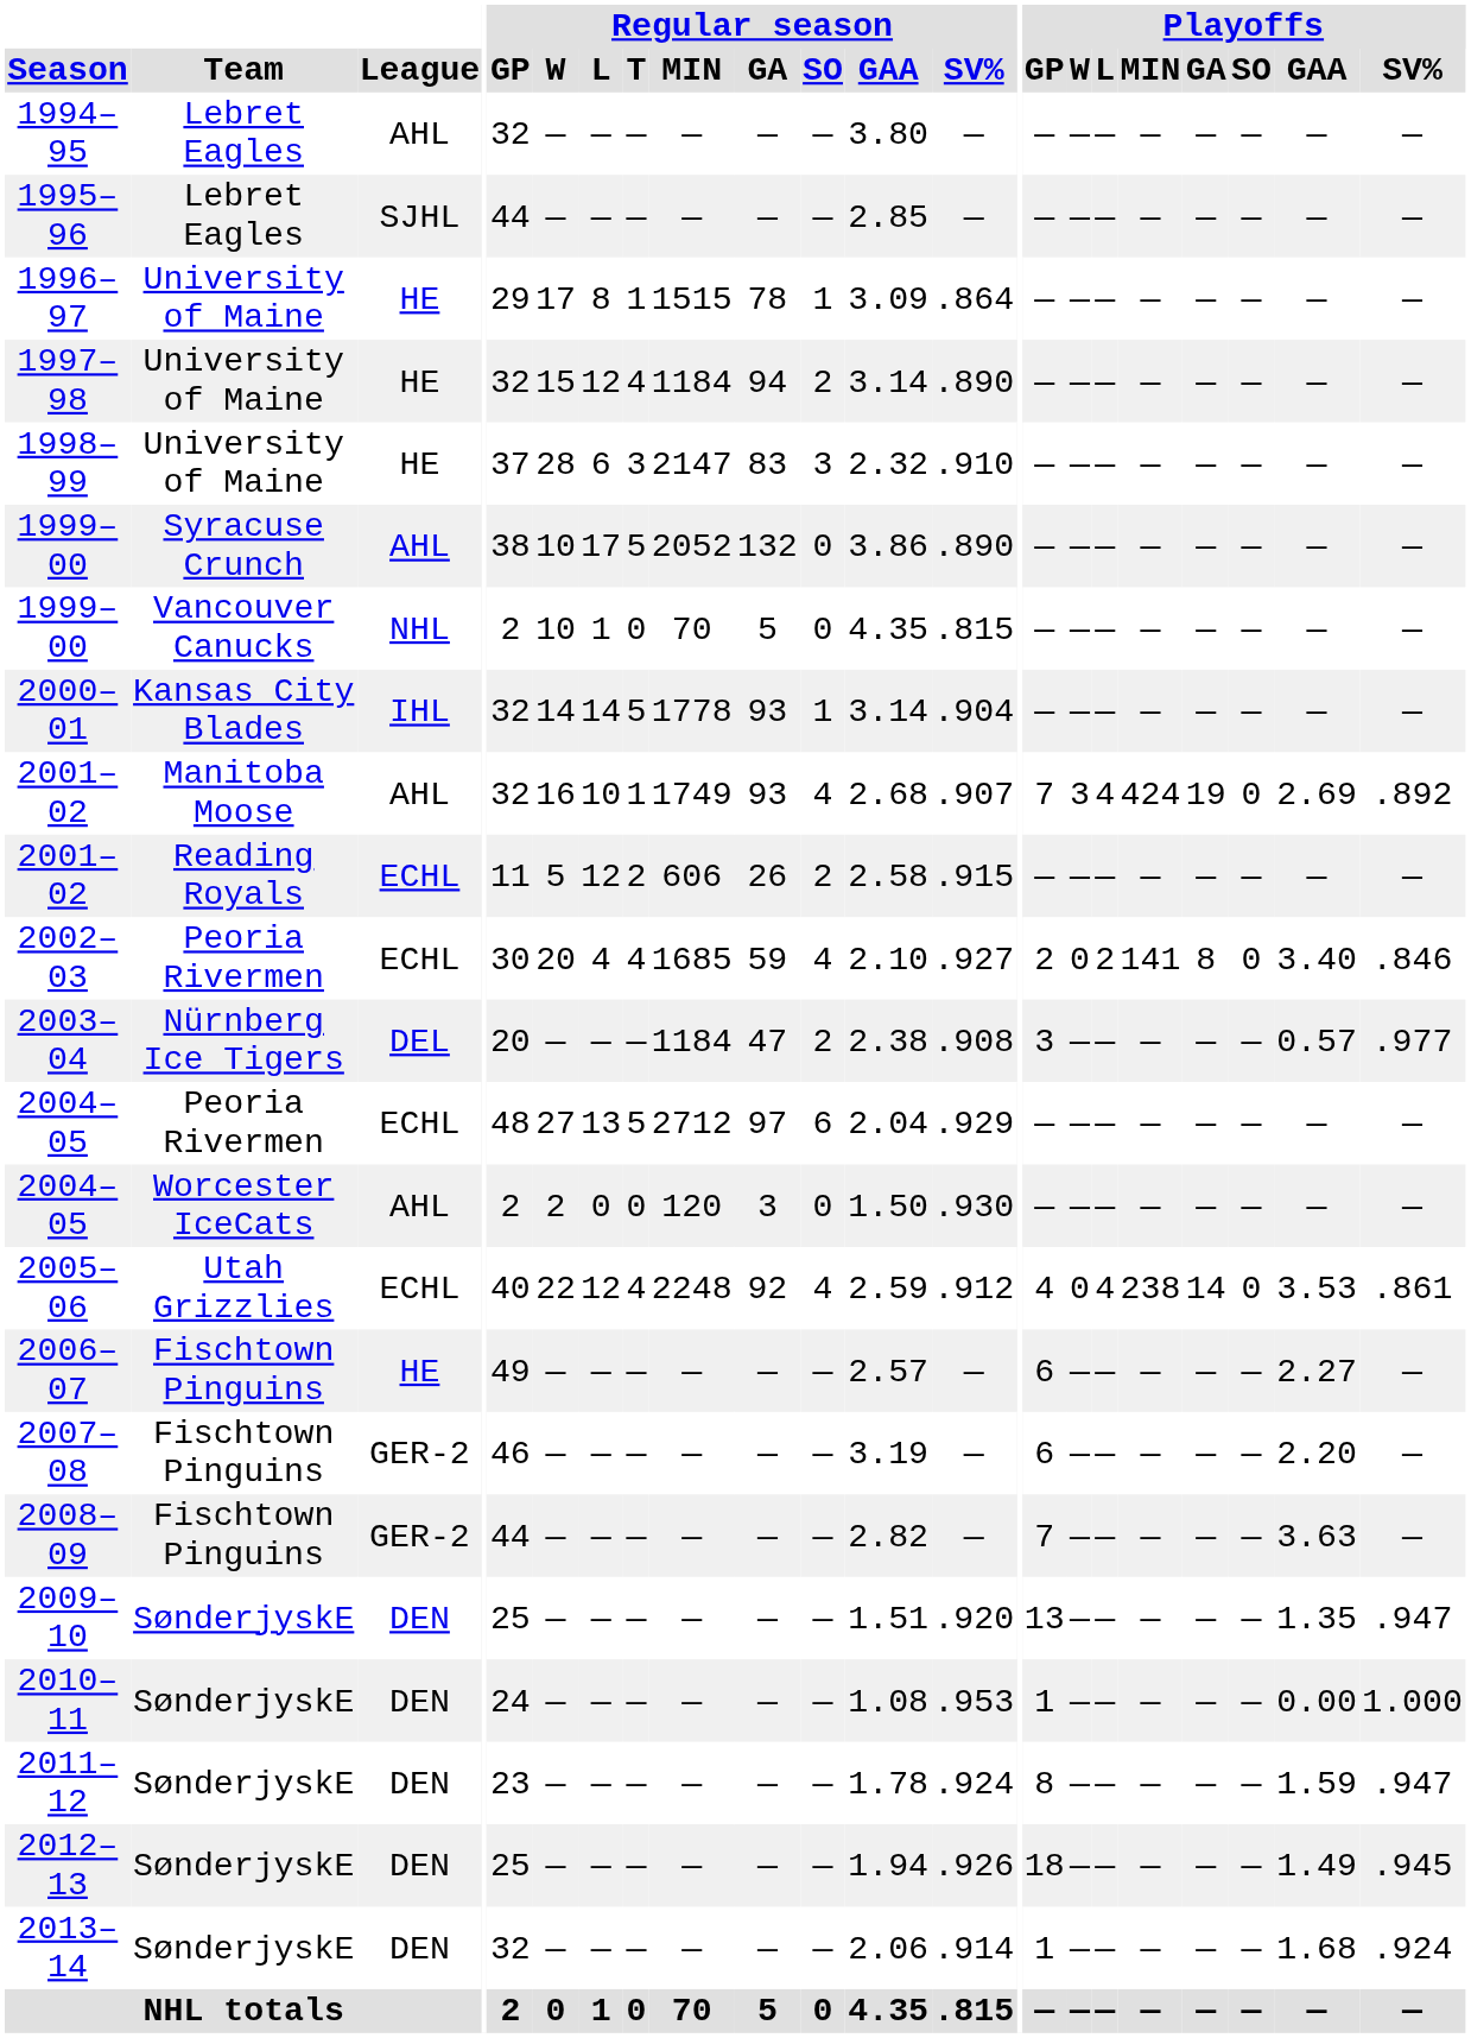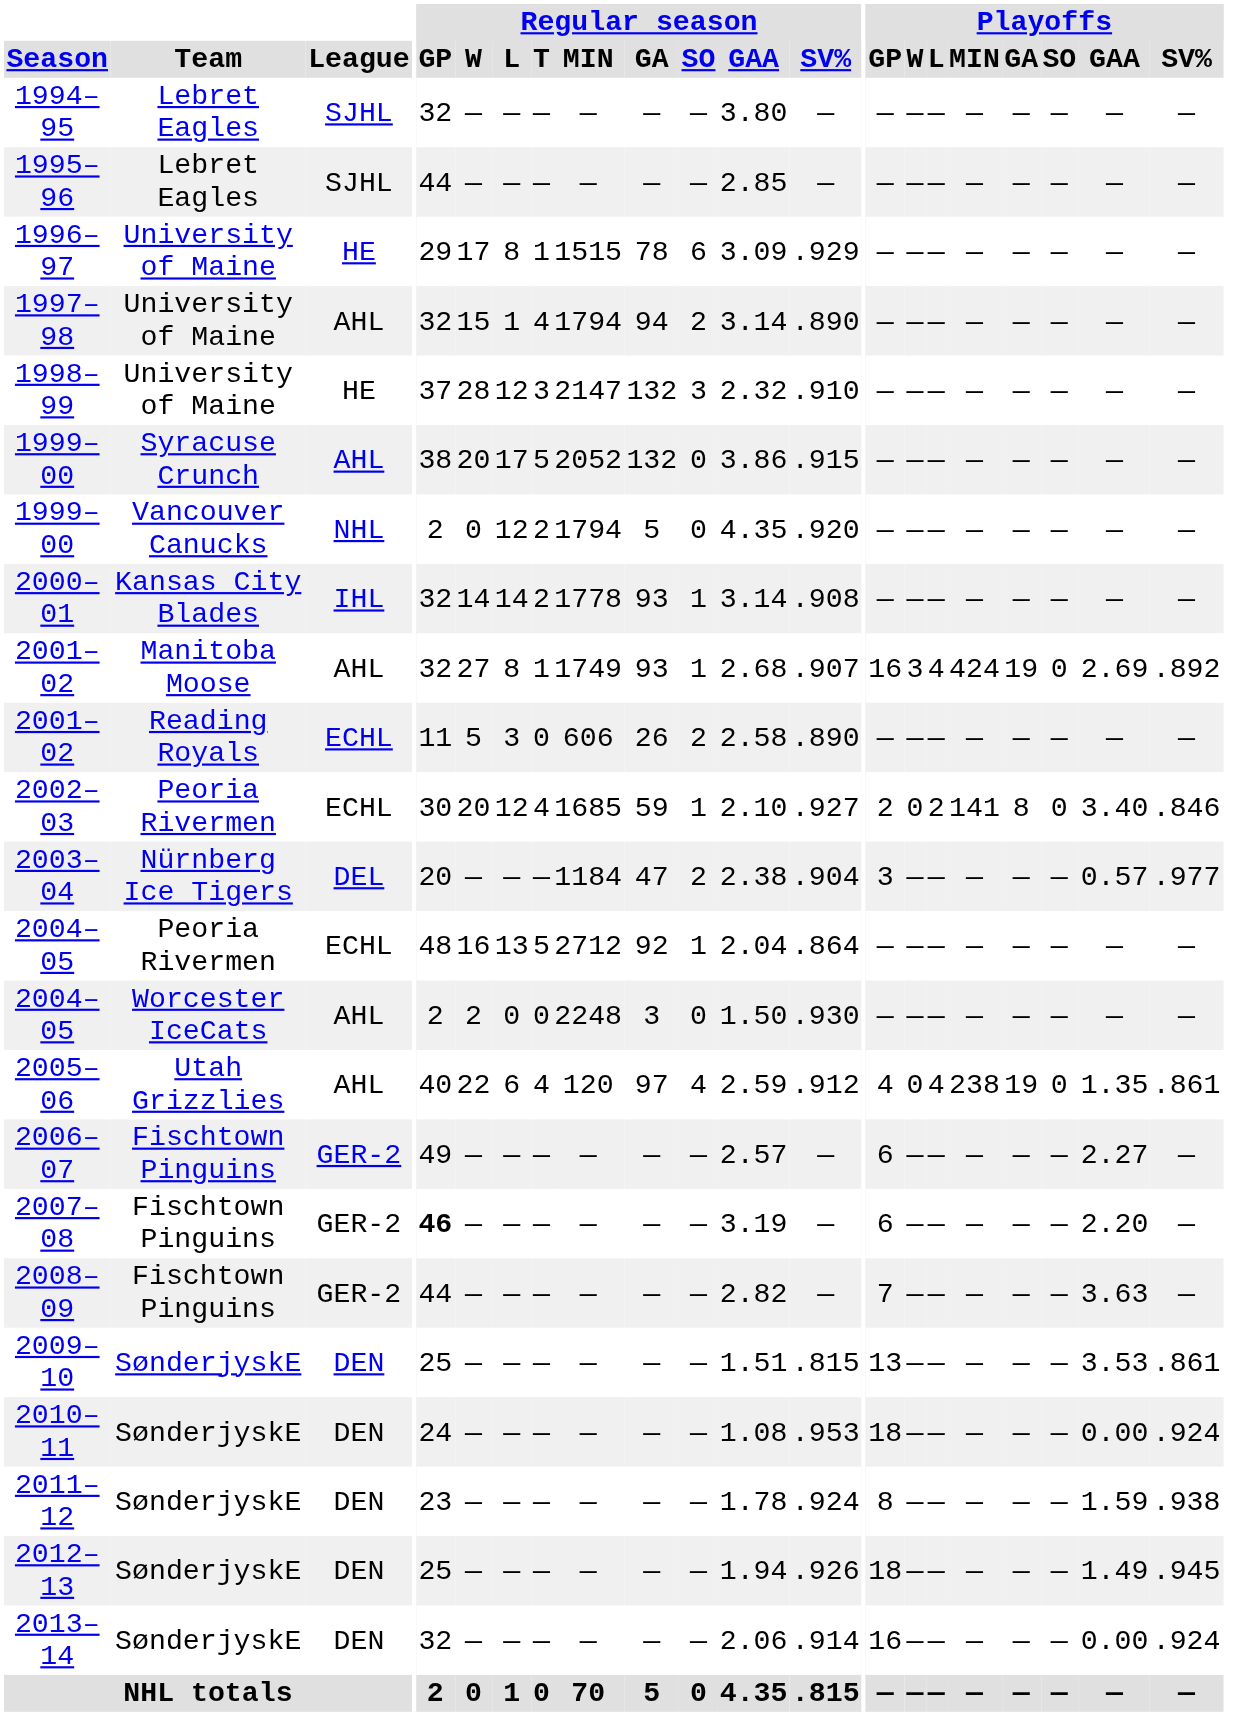 <table border="0" cellpadding="1" cellspacing="0" style="width:90%; text-align:center;">
 <tr bgcolor="#e0e0e0">
 <th colspan="3" bgcolor="#ffffff"></th>
 <th rowspan="99" bgcolor="#ffffff"></th>
 <th colspan="9" bgcolor="#e0e0e0"><a href='#'>Regular season</a></th>
 <th rowspan="99" bgcolor="#ffffff"></th>
 <th colspan="8" bgcolor="#e0e0e0"><a href='#'>Playoffs</a></th>
 </tr>
 <tr bgcolor="#e0e0e0">
 <th><a href='#'>Season</a></th>
 <th>Team</th>
 <th>League</th>
 <th>GP</th>
 <th>W</th>
 <th>L</th>
 <th>T</th>
 <th>MIN</th>
 <th>GA</th>
 <th><a href='#'>SO</a></th>
 <th><a href='#'>GAA</a></th>
 <th><a href='#'>SV%</a></th>
 <th>GP</th>
 <th>W</th>
 <th>L</th>
 <th>MIN</th>
 <th>GA</th>
 <th>SO</th>
 <th>GAA</th>
 <th>SV%</th>
 </tr>
 <tr>
 <td><a href='#'>1994–95</a></td>
 <td><a href='#'>Lebret Eagles</a></td>
-<td>AHL</td>
+<td><a href='#'>SJHL</a></td>
 <td>32</td>
 <td>—</td>
 <td>—</td>
 <td>—</td>
 <td>—</td>
 <td>—</td>
 <td>—</td>
 <td>3.80</td>
 <td>—</td>
 <td>—</td>
 <td>—</td>
 <td>—</td>
 <td>—</td>
 <td>—</td>
 <td>—</td>
 <td>—</td>
 <td>—</td>
 </tr>
 <tr bgcolor="#f0f0f0">
 <td><a href='#'>1995–96</a></td>
 <td>Lebret Eagles</td>
 <td>SJHL</td>
 <td>44</td>
 <td>—</td>
 <td>—</td>
 <td>—</td>
 <td>—</td>
 <td>—</td>
 <td>—</td>
 <td>2.85</td>
 <td>—</td>
 <td>—</td>
 <td>—</td>
 <td>—</td>
 <td>—</td>
 <td>—</td>
 <td>—</td>
 <td>—</td>
 <td>—</td>
 </tr>
 <tr>
 <td><a href='#'>1996–97</a></td>
 <td><a href='#'>University of Maine</a></td>
 <td><a href='#'>HE</a></td>
 <td>29</td>
 <td>17</td>
 <td>8</td>
 <td>1</td>
 <td>1515</td>
 <td>78</td>
-<td>1</td>
+<td>6</td>
 <td>3.09</td>
-<td>.864</td>
+<td>.929</td>
 <td>—</td>
 <td>—</td>
 <td>—</td>
 <td>—</td>
 <td>—</td>
 <td>—</td>
 <td>—</td>
 <td>—</td>
 </tr>
 <tr bgcolor="#f0f0f0">
 <td><a href='#'>1997–98</a></td>
 <td>University of Maine</td>
-<td>HE</td>
+<td>AHL</td>
 <td>32</td>
 <td>15</td>
-<td>12</td>
+<td>1</td>
 <td>4</td>
-<td>1184</td>
+<td>1794</td>
 <td>94</td>
 <td>2</td>
 <td>3.14</td>
 <td>.890</td>
 <td>—</td>
 <td>—</td>
 <td>—</td>
 <td>—</td>
 <td>—</td>
 <td>—</td>
 <td>—</td>
 <td>—</td>
 </tr>
 <tr>
 <td><a href='#'>1998–99</a></td>
 <td>University of Maine</td>
 <td>HE</td>
 <td>37</td>
 <td>28</td>
-<td>6</td>
+<td>12</td>
 <td>3</td>
 <td>2147</td>
-<td>83</td>
+<td>132</td>
 <td>3</td>
 <td>2.32</td>
 <td>.910</td>
 <td>—</td>
 <td>—</td>
 <td>—</td>
 <td>—</td>
 <td>—</td>
 <td>—</td>
 <td>—</td>
 <td>—</td>
 </tr>
 <tr bgcolor="#f0f0f0">
 <td><a href='#'>1999–00</a></td>
 <td><a href='#'>Syracuse Crunch</a></td>
 <td><a href='#'>AHL</a></td>
 <td>38</td>
-<td>10</td>
+<td>20</td>
 <td>17</td>
 <td>5</td>
 <td>2052</td>
 <td>132</td>
 <td>0</td>
 <td>3.86</td>
-<td>.890</td>
+<td>.915</td>
 <td>—</td>
 <td>—</td>
 <td>—</td>
 <td>—</td>
 <td>—</td>
 <td>—</td>
 <td>—</td>
 <td>—</td>
 </tr>
 <tr>
 <td><a href='#'>1999–00</a></td>
 <td><a href='#'>Vancouver Canucks</a></td>
 <td><a href='#'>NHL</a></td>
 <td>2</td>
-<td>10</td>
-<td>1</td>
 <td>0</td>
-<td>70</td>
+<td>12</td>
+<td>2</td>
+<td>1794</td>
 <td>5</td>
 <td>0</td>
 <td>4.35</td>
-<td>.815</td>
+<td>.920</td>
 <td>—</td>
 <td>—</td>
 <td>—</td>
 <td>—</td>
 <td>—</td>
 <td>—</td>
 <td>—</td>
 <td>—</td>
 </tr>
 <tr bgcolor="#f0f0f0">
 <td><a href='#'>2000–01</a></td>
 <td><a href='#'>Kansas City Blades</a></td>
 <td><a href='#'>IHL</a></td>
 <td>32</td>
 <td>14</td>
 <td>14</td>
-<td>5</td>
+<td>2</td>
 <td>1778</td>
 <td>93</td>
 <td>1</td>
 <td>3.14</td>
-<td>.904</td>
+<td>.908</td>
 <td>—</td>
 <td>—</td>
 <td>—</td>
 <td>—</td>
 <td>—</td>
 <td>—</td>
 <td>—</td>
 <td>—</td>
 </tr>
 <tr>
 <td><a href='#'>2001–02</a></td>
 <td><a href='#'>Manitoba Moose</a></td>
 <td>AHL</td>
 <td>32</td>
-<td>16</td>
-<td>10</td>
+<td>27</td>
+<td>8</td>
 <td>1</td>
 <td>1749</td>
 <td>93</td>
-<td>4</td>
+<td>1</td>
 <td>2.68</td>
 <td>.907</td>
-<td>7</td>
+<td>16</td>
 <td>3</td>
 <td>4</td>
 <td>424</td>
 <td>19</td>
 <td>0</td>
 <td>2.69</td>
 <td>.892</td>
 </tr>
 <tr bgcolor="#f0f0f0">
 <td><a href='#'>2001–02</a></td>
 <td><a href='#'>Reading Royals</a></td>
 <td><a href='#'>ECHL</a></td>
 <td>11</td>
 <td>5</td>
-<td>12</td>
-<td>2</td>
+<td>3</td>
+<td>0</td>
 <td>606</td>
 <td>26</td>
 <td>2</td>
 <td>2.58</td>
-<td>.915</td>
+<td>.890</td>
 <td>—</td>
 <td>—</td>
 <td>—</td>
 <td>—</td>
 <td>—</td>
 <td>—</td>
 <td>—</td>
 <td>—</td>
 </tr>
 <tr>
 <td><a href='#'>2002–03</a></td>
 <td><a href='#'>Peoria Rivermen</a></td>
 <td>ECHL</td>
 <td>30</td>
 <td>20</td>
-<td>4</td>
+<td>12</td>
 <td>4</td>
 <td>1685</td>
 <td>59</td>
-<td>4</td>
+<td>1</td>
 <td>2.10</td>
 <td>.927</td>
 <td>2</td>
 <td>0</td>
 <td>2</td>
 <td>141</td>
 <td>8</td>
 <td>0</td>
 <td>3.40</td>
 <td>.846</td>
 </tr>
 <tr bgcolor="#f0f0f0">
 <td><a href='#'>2003–04</a></td>
 <td><a href='#'>Nürnberg Ice Tigers</a></td>
 <td><a href='#'>DEL</a></td>
 <td>20</td>
 <td>—</td>
 <td>—</td>
 <td>—</td>
 <td>1184</td>
 <td>47</td>
 <td>2</td>
 <td>2.38</td>
-<td>.908</td>
+<td>.904</td>
 <td>3</td>
 <td>—</td>
 <td>—</td>
 <td>—</td>
 <td>—</td>
 <td>—</td>
 <td>0.57</td>
 <td>.977</td>
 </tr>
 <tr>
 <td><a href='#'>2004–05</a></td>
 <td>Peoria Rivermen</td>
 <td>ECHL</td>
 <td>48</td>
-<td>27</td>
+<td>16</td>
 <td>13</td>
 <td>5</td>
 <td>2712</td>
-<td>97</td>
-<td>6</td>
+<td>92</td>
+<td>1</td>
 <td>2.04</td>
-<td>.929</td>
+<td>.864</td>
 <td>—</td>
 <td>—</td>
 <td>—</td>
 <td>—</td>
 <td>—</td>
 <td>—</td>
 <td>—</td>
 <td>—</td>
 </tr>
 <tr bgcolor="#f0f0f0">
 <td><a href='#'>2004–05</a></td>
 <td><a href='#'>Worcester IceCats</a></td>
 <td>AHL</td>
 <td>2</td>
 <td>2</td>
 <td>0</td>
 <td>0</td>
-<td>120</td>
+<td>2248</td>
 <td>3</td>
 <td>0</td>
 <td>1.50</td>
 <td>.930</td>
 <td>—</td>
 <td>—</td>
 <td>—</td>
 <td>—</td>
 <td>—</td>
 <td>—</td>
 <td>—</td>
 <td>—</td>
 </tr>
 <tr>
 <td><a href='#'>2005–06</a></td>
 <td><a href='#'>Utah Grizzlies</a></td>
-<td>ECHL</td>
+<td>AHL</td>
 <td>40</td>
 <td>22</td>
-<td>12</td>
+<td>6</td>
 <td>4</td>
-<td>2248</td>
-<td>92</td>
+<td>120</td>
+<td>97</td>
 <td>4</td>
 <td>2.59</td>
 <td>.912</td>
 <td>4</td>
 <td>0</td>
 <td>4</td>
 <td>238</td>
-<td>14</td>
+<td>19</td>
 <td>0</td>
-<td>3.53</td>
+<td>1.35</td>
 <td>.861</td>
 </tr>
 <tr bgcolor="#f0f0f0">
 <td><a href='#'>2006–07</a></td>
 <td><a href='#'>Fischtown Pinguins</a></td>
-<td><a href='#'>HE</a></td>
+<td><a href='#'>GER-2</a></td>
 <td>49</td>
 <td>—</td>
 <td>—</td>
 <td>—</td>
 <td>—</td>
 <td>—</td>
 <td>—</td>
 <td>2.57</td>
 <td>—</td>
 <td>6</td>
 <td>—</td>
 <td>—</td>
 <td>—</td>
 <td>—</td>
 <td>—</td>
 <td>2.27</td>
 <td>—</td>
 </tr>
 <tr>
 <td><a href='#'>2007–08</a></td>
 <td>Fischtown Pinguins</td>
 <td>GER-2</td>
-<td>46</td>
+<td><strong>46</strong></td>
 <td>—</td>
 <td>—</td>
 <td>—</td>
 <td>—</td>
 <td>—</td>
 <td>—</td>
 <td>3.19</td>
 <td>—</td>
 <td>6</td>
 <td>—</td>
 <td>—</td>
 <td>—</td>
 <td>—</td>
 <td>—</td>
 <td>2.20</td>
 <td>—</td>
 </tr>
 <tr bgcolor="#f0f0f0">
 <td><a href='#'>2008–09</a></td>
 <td>Fischtown Pinguins</td>
 <td>GER-2</td>
 <td>44</td>
 <td>—</td>
 <td>—</td>
 <td>—</td>
 <td>—</td>
 <td>—</td>
 <td>—</td>
 <td>2.82</td>
 <td>—</td>
 <td>7</td>
 <td>—</td>
 <td>—</td>
 <td>—</td>
 <td>—</td>
 <td>—</td>
 <td>3.63</td>
 <td>—</td>
 </tr>
 <tr>
 <td><a href='#'>2009–10</a></td>
 <td><a href='#'>SønderjyskE</a></td>
 <td><a href='#'>DEN</a></td>
 <td>25</td>
 <td>—</td>
 <td>—</td>
 <td>—</td>
 <td>—</td>
 <td>—</td>
 <td>—</td>
 <td>1.51</td>
-<td>.920</td>
+<td>.815</td>
 <td>13</td>
 <td>—</td>
 <td>—</td>
 <td>—</td>
 <td>—</td>
 <td>—</td>
-<td>1.35</td>
-<td>.947</td>
+<td>3.53</td>
+<td>.861</td>
 </tr>
 <tr bgcolor="#f0f0f0">
 <td><a href='#'>2010–11</a></td>
 <td>SønderjyskE</td>
 <td>DEN</td>
 <td>24</td>
 <td>—</td>
 <td>—</td>
 <td>—</td>
 <td>—</td>
 <td>—</td>
 <td>—</td>
 <td>1.08</td>
 <td>.953</td>
-<td>1</td>
+<td>18</td>
 <td>—</td>
 <td>—</td>
 <td>—</td>
 <td>—</td>
 <td>—</td>
 <td>0.00</td>
-<td>1.000</td>
+<td>.924</td>
 </tr>
 <tr>
 <td><a href='#'>2011–12</a></td>
 <td>SønderjyskE</td>
 <td>DEN</td>
 <td>23</td>
 <td>—</td>
 <td>—</td>
 <td>—</td>
 <td>—</td>
 <td>—</td>
 <td>—</td>
 <td>1.78</td>
 <td>.924</td>
 <td>8</td>
 <td>—</td>
 <td>—</td>
 <td>—</td>
 <td>—</td>
 <td>—</td>
 <td>1.59</td>
-<td>.947</td>
+<td>.938</td>
 </tr>
 <tr bgcolor="#f0f0f0">
 <td><a href='#'>2012–13</a></td>
 <td>SønderjyskE</td>
 <td>DEN</td>
 <td>25</td>
 <td>—</td>
 <td>—</td>
 <td>—</td>
 <td>—</td>
 <td>—</td>
 <td>—</td>
 <td>1.94</td>
 <td>.926</td>
 <td>18</td>
 <td>—</td>
 <td>—</td>
 <td>—</td>
 <td>—</td>
 <td>—</td>
 <td>1.49</td>
 <td>.945</td>
 </tr>
 <tr>
 <td><a href='#'>2013–14</a></td>
 <td>SønderjyskE</td>
 <td>DEN</td>
 <td>32</td>
 <td>—</td>
 <td>—</td>
 <td>—</td>
 <td>—</td>
 <td>—</td>
 <td>—</td>
 <td>2.06</td>
 <td>.914</td>
-<td>1</td>
+<td>16</td>
 <td>—</td>
 <td>—</td>
 <td>—</td>
 <td>—</td>
 <td>—</td>
-<td>1.68</td>
+<td>0.00</td>
 <td>.924</td>
 </tr>
 <tr bgcolor="#e0e0e0">
 <th colspan=3>NHL totals</th>
 <th>2</th>
 <th>0</th>
 <th>1</th>
 <th>0</th>
 <th>70</th>
 <th>5</th>
 <th>0</th>
 <th>4.35</th>
 <th>.815</th>
 <th>—</th>
 <th>—</th>
 <th>—</th>
 <th>—</th>
 <th>—</th>
 <th>—</th>
 <th>—</th>
 <th>—</th>
 </tr>
 </table>
